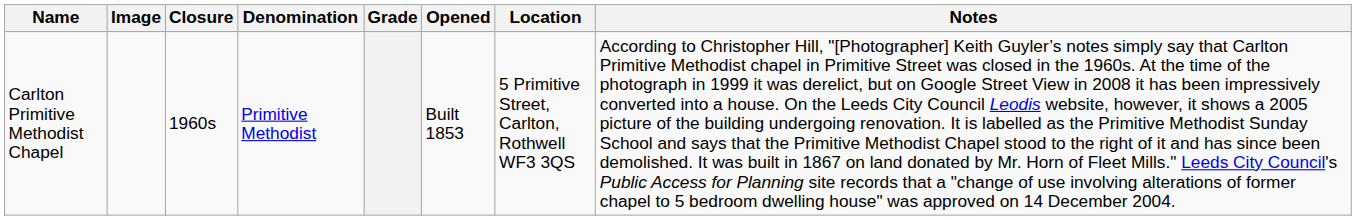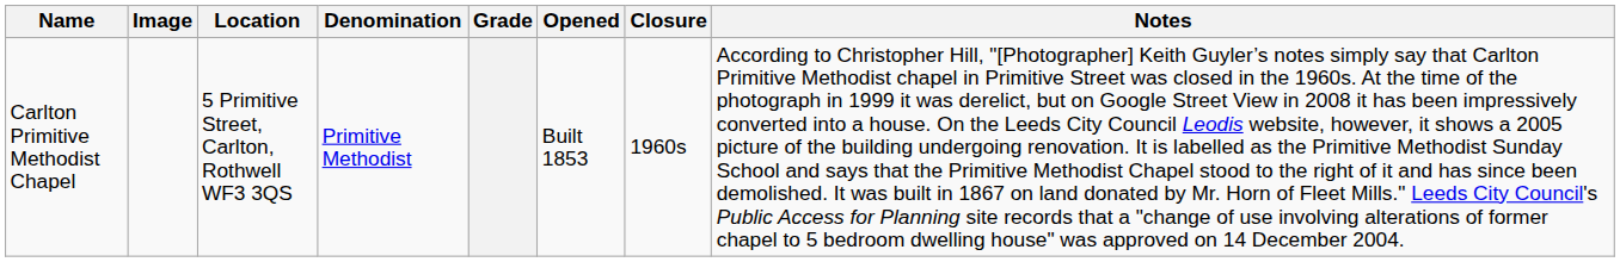 <table class="wikitable sortable">
 <tr>
 <th>Name</th>
 <th class="unsortable">Image</th>
-<th>Closure</th>
+<th>Location</th>
 <th>Denomination</th>
 <th>Grade</th>
 <th>Opened</th>
-<th>Location</th>
+<th>Closure</th>
 <th class="unsortable">Notes</th>
 </tr>
 <tr>
 <td>Carlton Primitive Methodist Chapel</td>
 <td></td>
-<td>1960s</td>
+<td>5 Primitive Street, Carlton, Rothwell<br>WF3 3QS</td>
 <td><a href='#'>Primitive Methodist</a></td>
 <th></th>
 <td>Built 1853 </td>
-<td>5 Primitive Street, Carlton, Rothwell<br>WF3 3QS</td>
+<td>1960s</td>
 <td>According to Christopher Hill, "[Photographer] Keith Guyler’s notes simply say that Carlton Primitive Methodist chapel in Primitive Street was closed in the 1960s. At the time of the photograph in 1999 it was derelict, but on Google Street View in 2008 it has been impressively converted into a house. On the Leeds City Council <em><a href='#'>Leodis</a></em> website, however, it shows a 2005 picture of the building undergoing renovation. It is labelled as the Primitive Methodist Sunday School and says that the Primitive Methodist Chapel stood to the right of it and has since been demolished. It was built in 1867 on land donated by Mr. Horn of Fleet Mills." <a href='#'>Leeds City Council</a>'s <em>Public Access for Planning</em> site records that a "change of use involving alterations of former chapel to 5 bedroom dwelling house" was approved on 14 December 2004.</td>
 </tr>
 </table>
